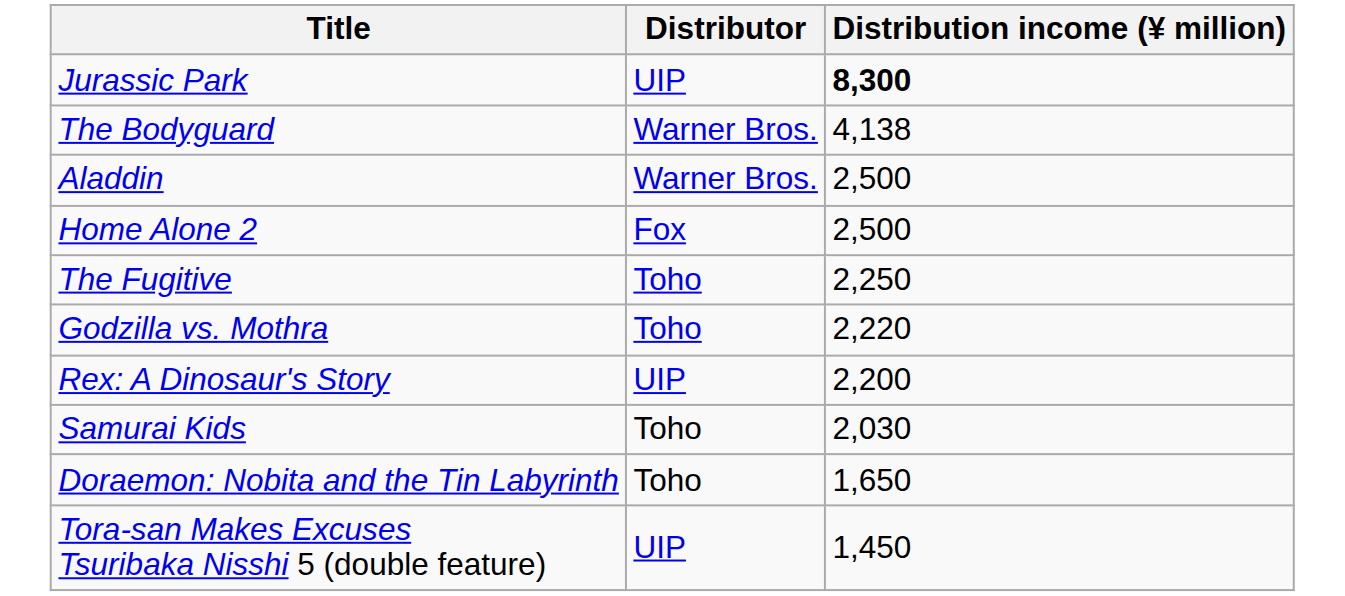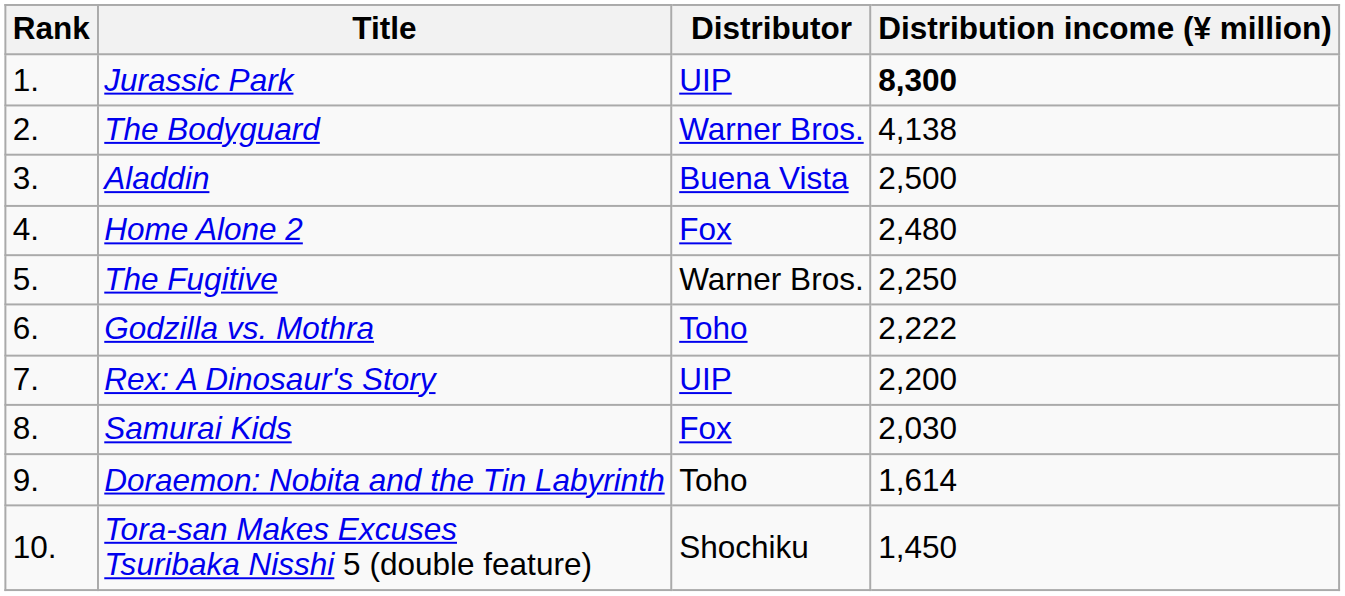 <table class="wikitable sortable" style="margin:auto; margin:auto;">
 <tr>
+<th>Rank</th>
 <th>Title</th>
 <th>Distributor</th>
 <th>Distribution income (¥ million)</th>
 </tr>
 <tr>
+<td>1.</td>
 <td><em><a href='#'>Jurassic Park</a></em></td>
 <td><a href='#'>UIP</a></td>
 <td><strong>8,300</strong></td>
 </tr>
 <tr>
+<td>2.</td>
 <td><em><a href='#'>The Bodyguard</a></em></td>
 <td><a href='#'>Warner Bros.</a></td>
 <td>4,138</td>
 </tr>
 <tr>
+<td>3.</td>
 <td><em><a href='#'>Aladdin</a></em></td>
-<td><a href='#'>Warner Bros.</a></td>
+<td><a href='#'>Buena Vista</a></td>
 <td>2,500</td>
 </tr>
 <tr>
+<td>4.</td>
 <td><em><a href='#'>Home Alone 2</a></em></td>
 <td><a href='#'>Fox</a></td>
-<td>2,500</td>
+<td>2,480</td>
 </tr>
 <tr>
+<td>5.</td>
 <td><em><a href='#'>The Fugitive</a></em></td>
-<td><a href='#'>Toho</a></td>
+<td>Warner Bros.</td>
 <td>2,250</td>
 </tr>
 <tr>
+<td>6.</td>
 <td><em><a href='#'>Godzilla vs. Mothra</a></em></td>
 <td><a href='#'>Toho</a></td>
-<td>2,220</td>
+<td>2,222</td>
 </tr>
 <tr>
+<td>7.</td>
 <td><em><a href='#'>Rex: A Dinosaur's Story</a></em></td>
 <td><a href='#'>UIP</a></td>
 <td>2,200</td>
 </tr>
 <tr>
+<td>8.</td>
 <td><em><a href='#'>Samurai Kids</a></em></td>
-<td>Toho</td>
+<td><a href='#'>Fox</a></td>
 <td>2,030</td>
 </tr>
 <tr>
+<td>9.</td>
 <td><em><a href='#'>Doraemon: Nobita and the Tin Labyrinth</a></em></td>
 <td>Toho</td>
-<td>1,650</td>
+<td>1,614</td>
 </tr>
 <tr>
+<td>10.</td>
 <td><em><a href='#'>Tora-san Makes Excuses</a></em><br> <em><a href='#'>Tsuribaka Nisshi</a></em> 5 (double feature)</td>
-<td><a href='#'>UIP</a></td>
+<td>Shochiku</td>
 <td>1,450</td>
 </tr>
 </table>
